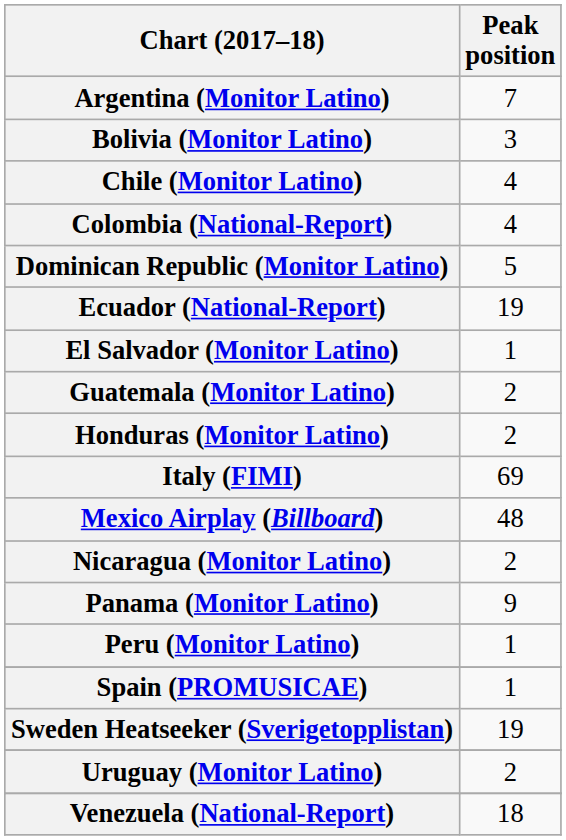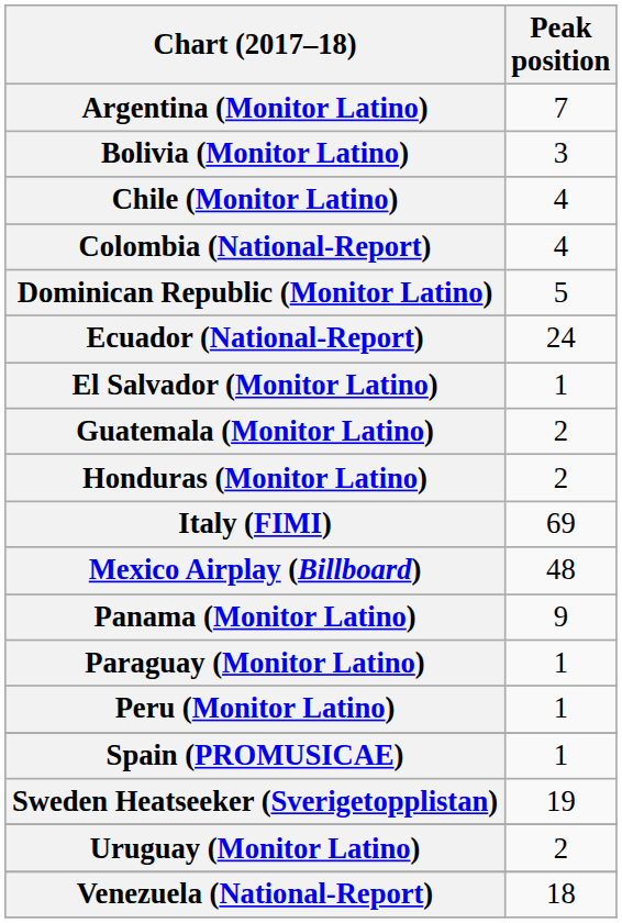 <table class="wikitable sortable plainrowheaders" style="text-align:center">
 <tr>
 <th scope="col">Chart (2017–18)</th>
 <th scope="col">Peak<br>position</th>
 </tr>
 <tr>
 <th scope="row">Argentina (<a href='#'>Monitor Latino</a>)</th>
 <td>7</td>
 </tr>
 <tr>
 <th scope="row">Bolivia (<a href='#'>Monitor Latino</a>)</th>
 <td>3</td>
 </tr>
 <tr>
 <th scope="row">Chile (<a href='#'>Monitor Latino</a>)</th>
 <td>4</td>
 </tr>
 <tr>
 <th scope="row">Colombia (<a href='#'>National-Report</a>)</th>
 <td>4</td>
 </tr>
 <tr>
 <th scope="row">Dominican Republic (<a href='#'>Monitor Latino</a>)</th>
 <td>5</td>
 </tr>
 <tr>
 <th scope="row">Ecuador (<a href='#'>National-Report</a>)</th>
-<td>19</td>
+<td>24</td>
 </tr>
 <tr>
 <th scope="row">El Salvador (<a href='#'>Monitor Latino</a>)</th>
 <td>1</td>
 </tr>
 <tr>
 <th scope="row">Guatemala (<a href='#'>Monitor Latino</a>)</th>
 <td>2</td>
 </tr>
 <tr>
 <th scope="row">Honduras (<a href='#'>Monitor Latino</a>)</th>
 <td>2</td>
 </tr>
 <tr>
 <th scope="row">Italy (<a href='#'>FIMI</a>)</th>
 <td>69</td>
 </tr>
 <tr>
 <th scope="row"><a href='#'>Mexico Airplay</a> (<em><a href='#'>Billboard</a></em>)</th>
 <td>48</td>
 </tr>
 <tr>
-<th scope="row">Nicaragua (<a href='#'>Monitor Latino</a>)</th>
-<td>2</td>
+<th scope="row">Panama (<a href='#'>Monitor Latino</a>)</th>
+<td>9</td>
 </tr>
 <tr>
-<th scope="row">Panama (<a href='#'>Monitor Latino</a>)</th>
-<td>9</td>
+<th scope="row">Paraguay (<a href='#'>Monitor Latino</a>)</th>
+<td>1</td>
 </tr>
 <tr>
 <th scope="row">Peru (<a href='#'>Monitor Latino</a>)</th>
 <td>1</td>
 </tr>
 <tr>
 </tr>
 <tr>
 <th scope="row">Spain (<a href='#'>PROMUSICAE</a>)</th>
 <td>1</td>
 </tr>
 <tr>
 <th scope="row">Sweden Heatseeker (<a href='#'>Sverigetopplistan</a>)</th>
 <td>19</td>
 </tr>
 <tr>
 </tr>
 <tr>
 <th scope="row">Uruguay (<a href='#'>Monitor Latino</a>)</th>
 <td>2</td>
 </tr>
 <tr>
 </tr>
 <tr>
 </tr>
 <tr>
 </tr>
 <tr>
 </tr>
 <tr>
 <th scope="row">Venezuela (<a href='#'>National-Report</a>)</th>
 <td>18</td>
 </tr>
 </table>
